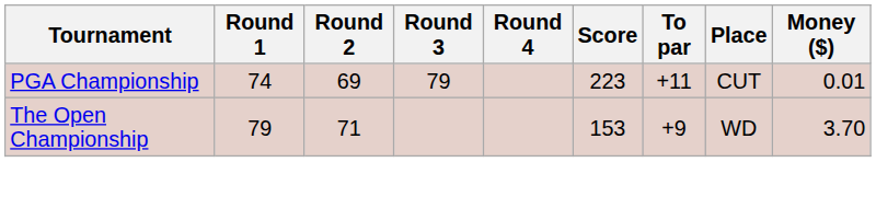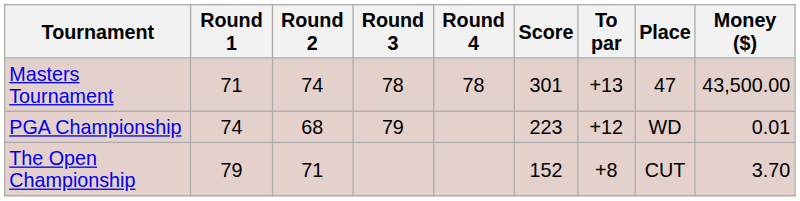 <table class=wikitable style="font-size:95%;text-align:center">
 <tr>
 <th>Tournament</th>
 <th>Round 1</th>
 <th>Round 2</th>
 <th>Round 3</th>
 <th>Round 4</th>
 <th>Score</th>
 <th>To par</th>
 <th>Place</th>
 <th>Money ($)</th>
 </tr>
 <tr style="background:#e5d1cb;">
+<td align=left><a href='#'>Masters Tournament</a></td>
+<td>71</td>
+<td>74</td>
+<td>78</td>
+<td>78</td>
+<td>301</td>
+<td>+13</td>
+<td>47</td>
+<td align=right>43,500.00</td>
+</tr>
+<tr style="background:#e5d1cb;">
 <td align=left><a href='#'>PGA Championship</a></td>
 <td>74</td>
-<td>69</td>
+<td>68</td>
 <td>79</td>
 <td></td>
 <td>223</td>
-<td>+11</td>
-<td>CUT</td>
+<td>+12</td>
+<td>WD</td>
 <td align=right>0.01</td>
 </tr>
 <tr style="background:#e5d1cb;">
 <td align=left><a href='#'>The Open Championship</a></td>
 <td>79</td>
 <td>71</td>
 <td></td>
 <td></td>
-<td>153</td>
-<td>+9</td>
-<td>WD</td>
+<td>152</td>
+<td>+8</td>
+<td>CUT</td>
 <td align=right>3.70</td>
 </tr>
 </table>
